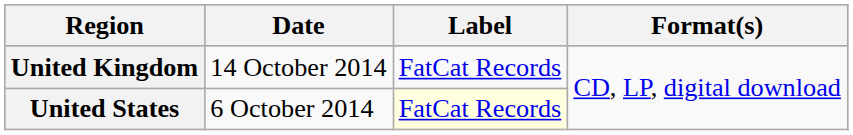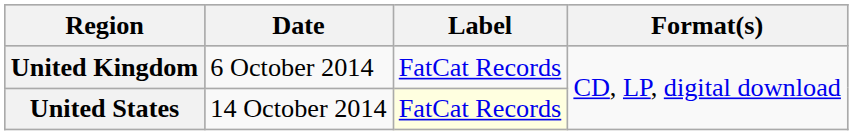 <table class="wikitable plainrowheaders">
 <tr>
 <th scope="col">Region</th>
 <th scope="col">Date</th>
 <th scope="col">Label</th>
 <th scope="col">Format(s)</th>
 </tr>
 <tr>
 <th scope="row">United Kingdom</th>
-<td>14 October 2014</td>
+<td>6 October 2014</td>
 <td><a href='#'>FatCat Records</a></td>
 <td rowspan="2"><a href='#'>CD</a>, <a href='#'>LP</a>, <a href='#'>digital download</a></td>
 </tr>
 <tr>
 <th scope="row">United States</th>
-<td>6 October 2014</td>
+<td>14 October 2014</td>
 <td style="background: lightyellow;"><a href='#'>FatCat Records</a></td>
 </tr>
 </table>
